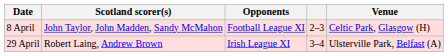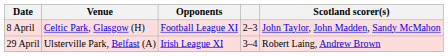 <table class="wikitable">
 <tr>
 <th>Date</th>
-<th>Scotland scorer(s)</th>
+<th>Venue</th>
 <th>Opponents</th>
 <th></th>
-<th>Venue</th>
+<th>Scotland scorer(s)</th>
 </tr>
 <tr bgcolor=#ffdddd>
 <td>8 April</td>
-<td><a href='#'>John Taylor</a>, <a href='#'>John Madden</a>, <a href='#'>Sandy McMahon</a></td>
+<td><a href='#'>Celtic Park</a>, <a href='#'>Glasgow</a> (H)</td>
 <td> <a href='#'>Football League XI</a></td>
 <td align=center>2–3</td>
-<td><a href='#'>Celtic Park</a>, <a href='#'>Glasgow</a> (H)</td>
+<td><a href='#'>John Taylor</a>, <a href='#'>John Madden</a>, <a href='#'>Sandy McMahon</a></td>
 </tr>
 <tr bgcolor=#ffdddd>
 <td>29 April</td>
-<td>Robert Laing, <a href='#'>Andrew Brown</a></td>
+<td>Ulsterville Park, <a href='#'>Belfast</a> (A)</td>
 <td> <a href='#'>Irish League XI</a></td>
 <td align=center>3–4</td>
-<td>Ulsterville Park, <a href='#'>Belfast</a> (A)</td>
+<td>Robert Laing, <a href='#'>Andrew Brown</a></td>
 </tr>
 </table>
